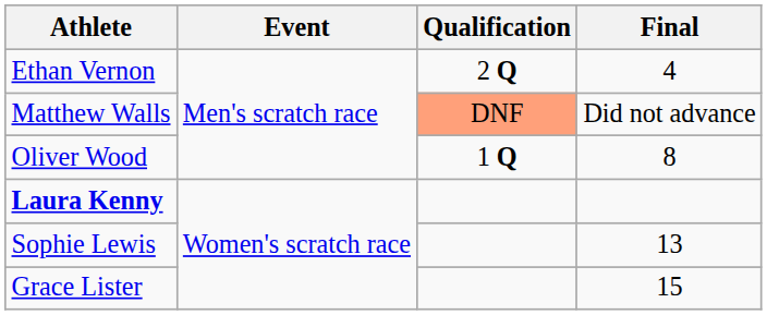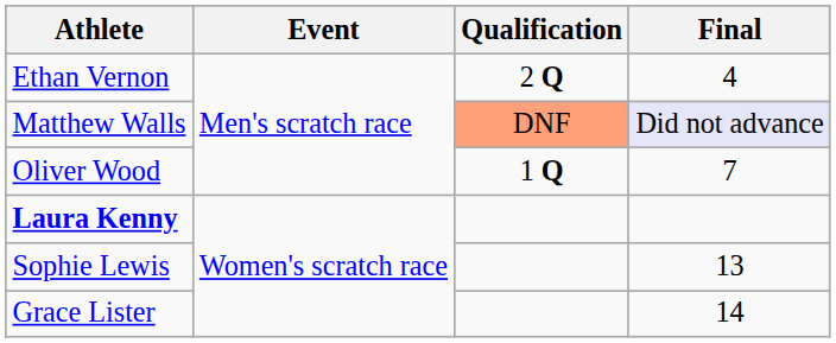 <table class="wikitable" style="font-size:90%;">
 <tr>
 <th>Athlete</th>
 <th>Event</th>
 <th>Qualification</th>
 <th>Final</th>
 </tr>
 <tr align=center>
 <td align=left><a href='#'>Ethan Vernon</a></td>
 <td align=left rowspan=3><a href='#'>Men's scratch race</a></td>
 <td>2 <strong>Q</strong></td>
 <td>4</td>
 </tr>
 <tr align=center>
 <td align=left><a href='#'>Matthew Walls</a></td>
 <td style="background: lightsalmon;">DNF</td>
-<td>Did not advance</td>
+<td style="background: lavender;">Did not advance</td>
 </tr>
 <tr align=center>
 <td align=left><a href='#'>Oliver Wood</a></td>
 <td>1 <strong>Q</strong></td>
-<td>8</td>
+<td>7</td>
 </tr>
 <tr align=center>
 <td align=left><strong><a href='#'>Laura Kenny</a></strong></td>
 <td align=left rowspan=3><a href='#'>Women's scratch race</a></td>
 <td></td>
 <td></td>
 </tr>
 <tr align=center>
 <td align=left><a href='#'>Sophie Lewis</a></td>
 <td></td>
 <td>13</td>
 </tr>
 <tr align=center>
 <td align=left><a href='#'>Grace Lister</a></td>
 <td></td>
-<td>15</td>
+<td>14</td>
 </tr>
 </table>
